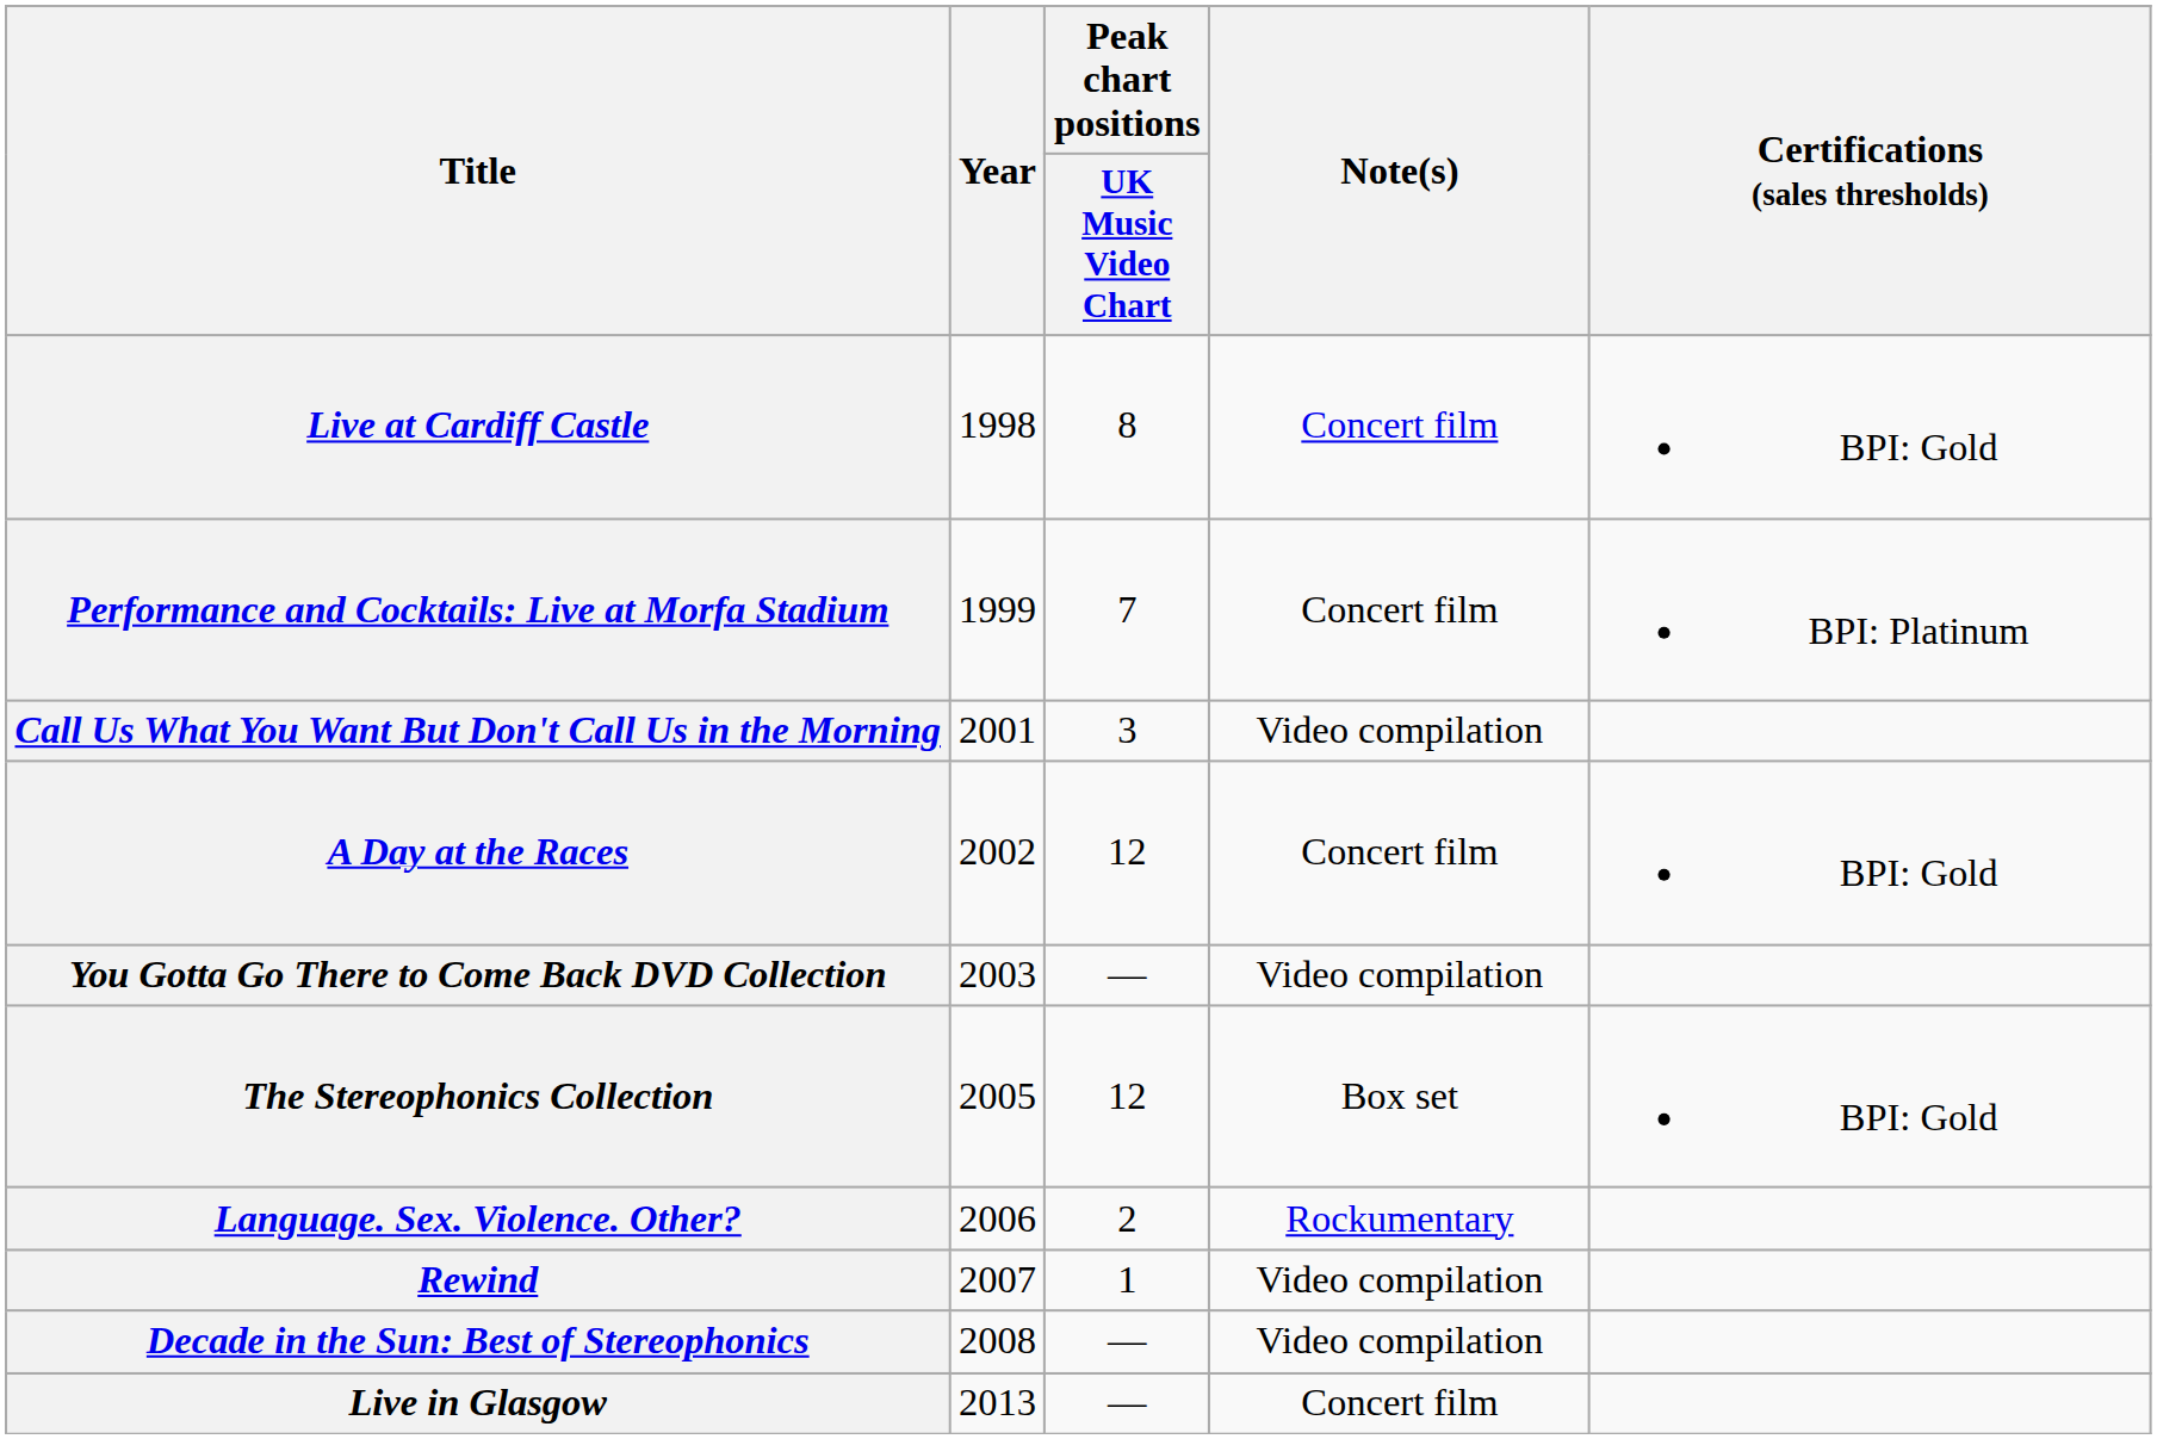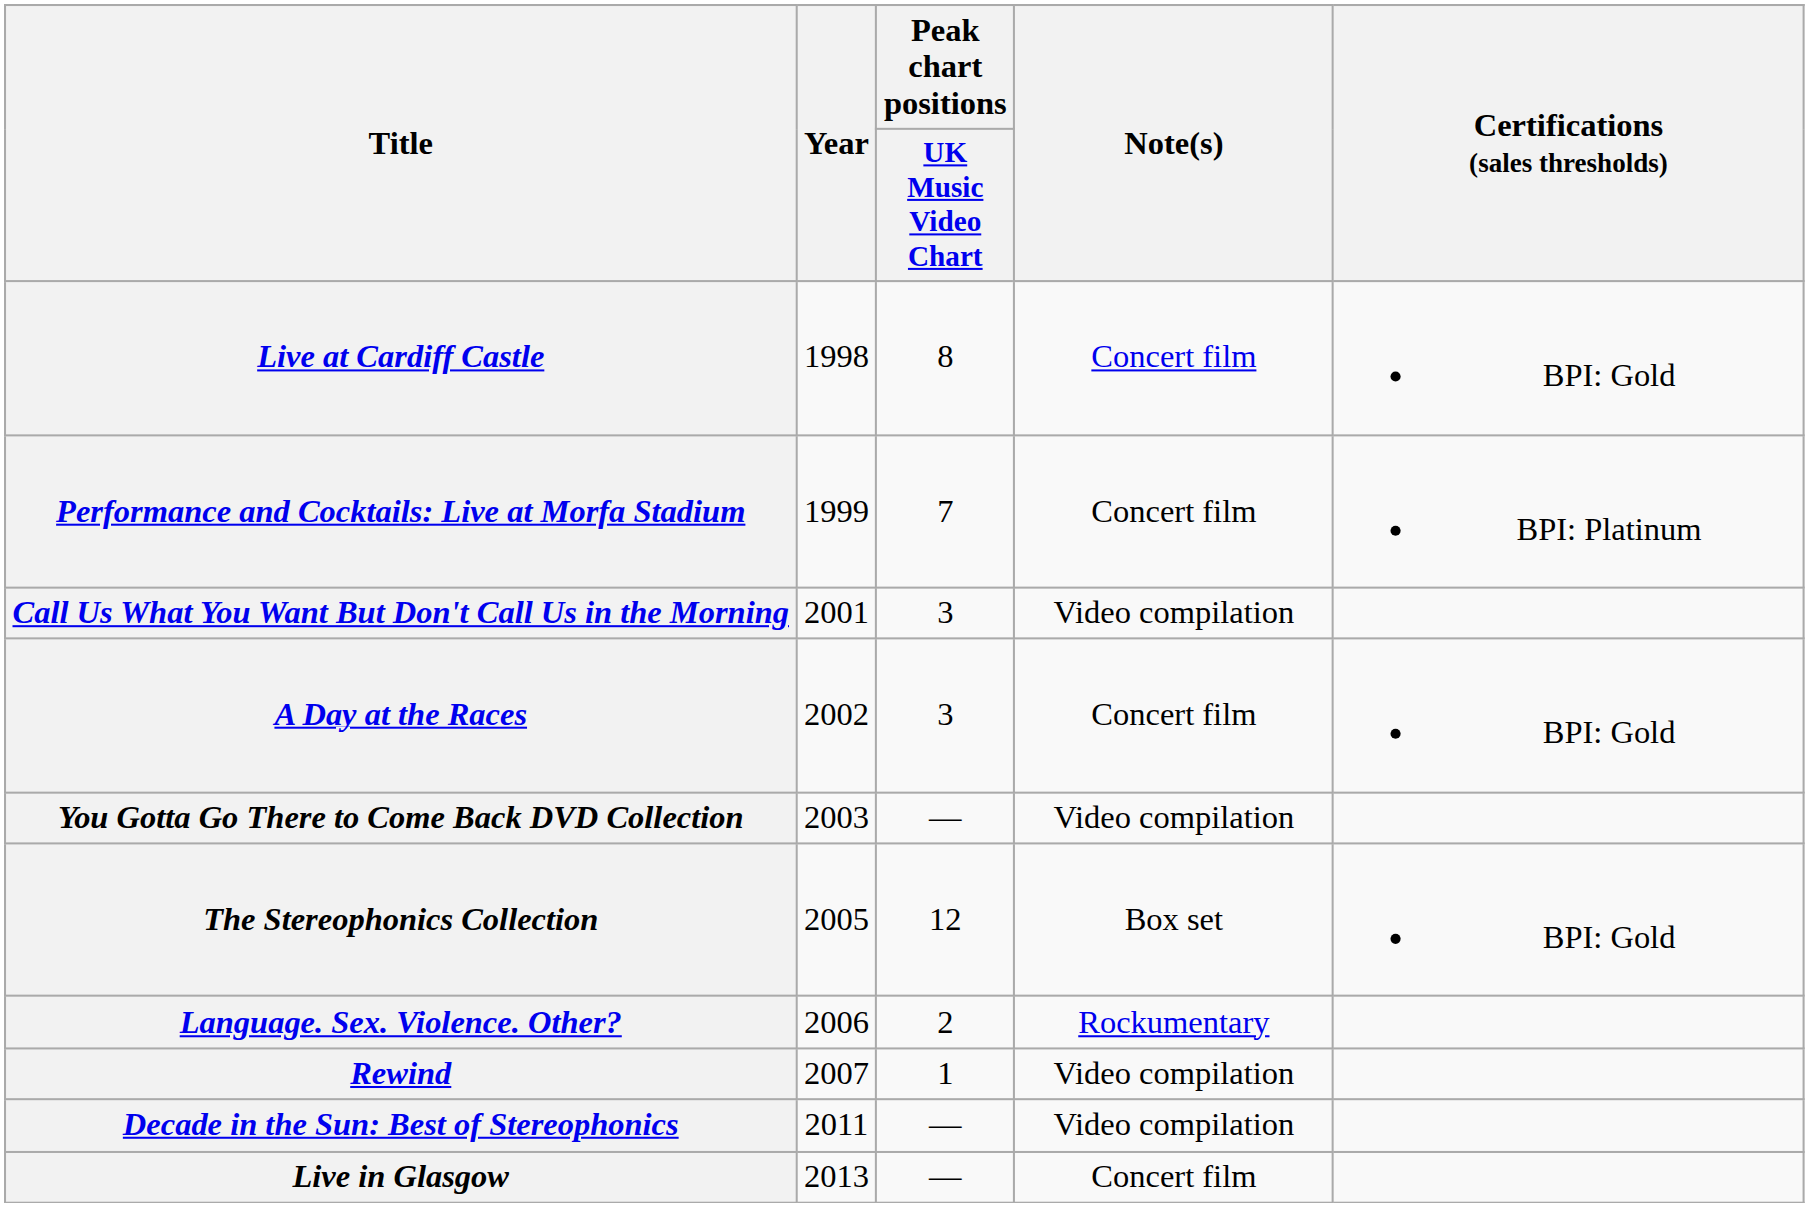 <table class="wikitable plainrowheaders" style="text-align:center;">
 <tr>
 <th scope="col" rowspan="2">Title</th>
 <th scope="col" rowspan="2">Year</th>
 <th scope="col" colspan="1">Peak chart positions</th>
 <th width="150" scope="col" rowspan="2">Note(s)</th>
 <th scope="col" style="width:14em;" rowspan="2">Certifications<br><small>(sales thresholds)</small></th>
 </tr>
 <tr>
 <th scope="col" style="width:2.5em; font-size:90%;"><a href='#'>UK Music Video Chart</a></th>
 </tr>
 <tr>
 <th scope="row"><em><a href='#'>Live at Cardiff Castle</a></em></th>
 <td>1998</td>
 <td>8<br></td>
 <td><a href='#'>Concert film</a></td>
 <td><br><ul><li>BPI: Gold</li></ul></td>
 </tr>
 <tr>
 <th scope="row"><em><a href='#'>Performance and Cocktails: Live at Morfa Stadium</a></em></th>
 <td>1999</td>
 <td>7<br></td>
 <td>Concert film</td>
 <td><br><ul><li>BPI: Platinum</li></ul></td>
 </tr>
 <tr>
 <th scope="row"><em><a href='#'>Call Us What You Want But Don't Call Us in the Morning</a></em></th>
 <td>2001</td>
 <td>3<br></td>
 <td>Video compilation</td>
 <td></td>
 </tr>
 <tr>
 <th scope="row"><em><a href='#'>A Day at the Races</a></em></th>
 <td>2002</td>
-<td>12<br></td>
+<td>3<br></td>
 <td>Concert film</td>
 <td><br><ul><li>BPI: Gold</li></ul></td>
 </tr>
 <tr>
 <th scope="row"><em>You Gotta Go There to Come Back DVD Collection</em></th>
 <td>2003</td>
 <td>—</td>
 <td>Video compilation</td>
 <td></td>
 </tr>
 <tr>
 <th scope="row"><em>The Stereophonics Collection</em></th>
 <td>2005</td>
 <td>12<br></td>
 <td>Box set</td>
 <td><br><ul><li>BPI: Gold</li></ul></td>
 </tr>
 <tr>
 <th scope="row"><em><a href='#'>Language. Sex. Violence. Other?</a></em></th>
 <td>2006</td>
 <td>2<br></td>
 <td><a href='#'>Rockumentary</a></td>
 <td></td>
 </tr>
 <tr>
 <th scope="row"><em><a href='#'>Rewind</a></em></th>
 <td>2007</td>
 <td>1<br></td>
 <td>Video compilation</td>
 <td></td>
 </tr>
 <tr>
 <th scope="row"><em><a href='#'>Decade in the Sun: Best of Stereophonics</a></em></th>
-<td>2008</td>
+<td>2011</td>
 <td>—</td>
 <td>Video compilation</td>
 <td></td>
 </tr>
 <tr>
 <th scope="row"><em>Live in Glasgow</em></th>
 <td>2013</td>
 <td>—</td>
 <td>Concert film</td>
 <td></td>
 </tr>
 </table>
